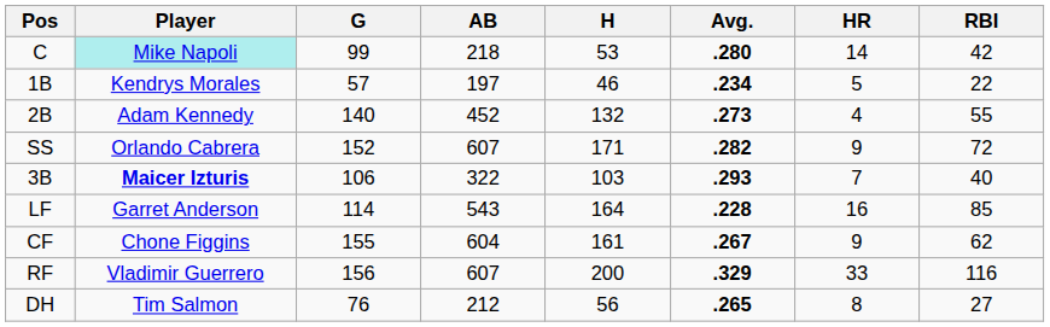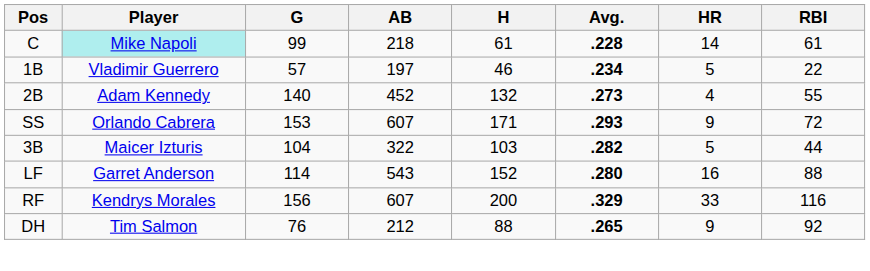 <table class="wikitable">
 <tr>
 <th bgcolor="#dddddd" width="5%">Pos</th>
 <th bgcolor="#dddddd" width="16%">Player</th>
 <th bgcolor="#dddddd" width="9%">G</th>
 <th bgcolor="#dddddd" width="9%">AB</th>
 <th bgcolor="#dddddd" width="9%">H</th>
 <th bgcolor="#dddddd" width="9%">Avg.</th>
 <th bgcolor="#dddddd" width="9%">HR</th>
 <th bgcolor="#dddddd" width="9%">RBI</th>
 </tr>
 <tr align="center">
 <td>C</td>
 <td style="background: paleturquoise;"><a href='#'>Mike Napoli</a></td>
 <td>99</td>
 <td>218</td>
-<td>53</td>
-<td><strong>.280</strong></td>
+<td>61</td>
+<td><strong>.228</strong></td>
 <td>14</td>
-<td>42</td>
+<td>61</td>
 </tr>
 <tr align="center">
 <td>1B</td>
-<td><a href='#'>Kendrys Morales</a></td>
+<td><a href='#'>Vladimir Guerrero</a></td>
 <td>57</td>
 <td>197</td>
 <td>46</td>
 <td><strong>.234</strong></td>
 <td>5</td>
 <td>22</td>
 </tr>
 <tr align=center>
 <td>2B</td>
 <td><a href='#'>Adam Kennedy</a></td>
 <td>140</td>
 <td>452</td>
 <td>132</td>
 <td><strong>.273</strong></td>
 <td>4</td>
 <td>55</td>
 </tr>
 <tr align=center>
 <td>SS</td>
 <td><a href='#'>Orlando Cabrera</a></td>
-<td>152</td>
+<td>153</td>
 <td>607</td>
 <td>171</td>
-<td><strong>.282</strong></td>
+<td><strong>.293</strong></td>
 <td>9</td>
 <td>72</td>
 </tr>
 <tr align="center">
 <td>3B</td>
-<td><strong><a href='#'>Maicer Izturis</a></strong></td>
-<td>106</td>
+<td><a href='#'>Maicer Izturis</a></td>
+<td>104</td>
 <td>322</td>
 <td>103</td>
-<td><strong>.293</strong></td>
-<td>7</td>
-<td>40</td>
+<td><strong>.282</strong></td>
+<td>5</td>
+<td>44</td>
 </tr>
 <tr align=center>
 <td>LF</td>
 <td><a href='#'>Garret Anderson</a></td>
 <td>114</td>
 <td>543</td>
-<td>164</td>
-<td><strong>.228</strong></td>
+<td>152</td>
+<td><strong>.280</strong></td>
 <td>16</td>
-<td>85</td>
-</tr>
-<tr align="center">
-<td>CF</td>
-<td><a href='#'>Chone Figgins</a></td>
-<td>155</td>
-<td>604</td>
-<td>161</td>
-<td><strong>.267</strong></td>
-<td>9</td>
-<td>62</td>
+<td>88</td>
 </tr>
 <tr align=center>
 <td>RF</td>
-<td><a href='#'>Vladimir Guerrero</a></td>
+<td><a href='#'>Kendrys Morales</a></td>
 <td>156</td>
 <td>607</td>
 <td>200</td>
 <td><strong>.329</strong></td>
 <td>33</td>
 <td>116</td>
 </tr>
 <tr align=center>
 <td>DH</td>
 <td><a href='#'>Tim Salmon</a></td>
 <td>76</td>
 <td>212</td>
-<td>56</td>
+<td>88</td>
 <td><strong>.265</strong></td>
-<td>8</td>
-<td>27</td>
+<td>9</td>
+<td>92</td>
 </tr>
 </table>
